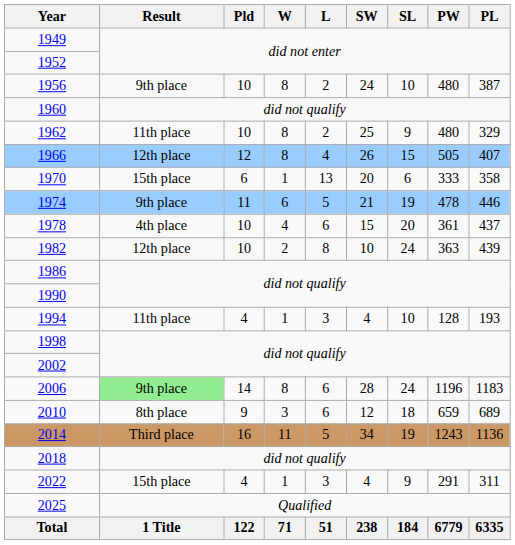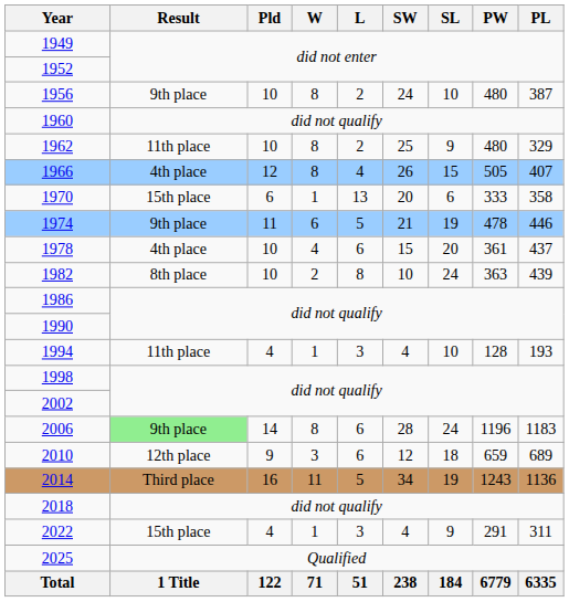 <table class="wikitable" style="text-align: center;font-size:90%;">
 <tr>
 <th width=90>Year</th>
 <th width=120>Result</th>
 <th width=35>Pld</th>
 <th width=35>W</th>
 <th width=35>L</th>
 <th width=35>SW</th>
 <th width=35>SL</th>
 <th width=35>PW</th>
 <th width=35>PL</th>
 </tr>
 <tr>
 <td> <a href='#'>1949</a></td>
 <td rowspan=2 colspan=8><em>did not enter</em></td>
 </tr>
 <tr>
 <td> <a href='#'>1952</a></td>
 </tr>
 <tr>
 <td> <a href='#'>1956</a></td>
 <td>9th place</td>
 <td>10</td>
 <td>8</td>
 <td>2</td>
 <td>24</td>
 <td>10</td>
 <td>480</td>
 <td>387</td>
 </tr>
 <tr>
 <td> <a href='#'>1960</a></td>
 <td colspan=8><em>did not qualify</em></td>
 </tr>
 <tr>
 <td> <a href='#'>1962</a></td>
 <td>11th place</td>
 <td>10</td>
 <td>8</td>
 <td>2</td>
 <td>25</td>
 <td>9</td>
 <td>480</td>
 <td>329</td>
 </tr>
 <tr bgcolor=9acdff>
 <td> <a href='#'>1966</a></td>
-<td>12th place</td>
+<td>4th place</td>
 <td>12</td>
 <td>8</td>
 <td>4</td>
 <td>26</td>
 <td>15</td>
 <td>505</td>
 <td>407</td>
 </tr>
 <tr bgcolor=>
 <td> <a href='#'>1970</a></td>
 <td>15th place</td>
 <td>6</td>
 <td>1</td>
 <td>13</td>
 <td>20</td>
 <td>6</td>
 <td>333</td>
 <td>358</td>
 </tr>
 <tr bgcolor=9acdff>
 <td> <a href='#'>1974</a></td>
 <td>9th place</td>
 <td>11</td>
 <td>6</td>
 <td>5</td>
 <td>21</td>
 <td>19</td>
 <td>478</td>
 <td>446</td>
 </tr>
 <tr>
 <td> <a href='#'>1978</a></td>
 <td>4th place</td>
 <td>10</td>
 <td>4</td>
 <td>6</td>
 <td>15</td>
 <td>20</td>
 <td>361</td>
 <td>437</td>
 </tr>
 <tr>
 <td> <a href='#'>1982</a></td>
-<td>12th place</td>
+<td>8th place</td>
 <td>10</td>
 <td>2</td>
 <td>8</td>
 <td>10</td>
 <td>24</td>
 <td>363</td>
 <td>439</td>
 </tr>
 <tr>
 <td> <a href='#'>1986</a></td>
 <td rowspan=2 colspan=8><em>did not qualify</em></td>
 </tr>
 <tr>
 <td> <a href='#'>1990</a></td>
 </tr>
 <tr>
 <td> <a href='#'>1994</a></td>
 <td>11th place</td>
 <td>4</td>
 <td>1</td>
 <td>3</td>
 <td>4</td>
 <td>10</td>
 <td>128</td>
 <td>193</td>
 </tr>
 <tr>
 <td> <a href='#'>1998</a></td>
 <td rowspan=2 colspan=8><em>did not qualify</em></td>
 </tr>
 <tr>
 <td> <a href='#'>2002</a></td>
 </tr>
 <tr>
 <td> <a href='#'>2006</a></td>
 <td style="background: lightgreen;">9th place</td>
 <td>14</td>
 <td>8</td>
 <td>6</td>
 <td>28</td>
 <td>24</td>
 <td>1196</td>
 <td>1183</td>
 </tr>
 <tr>
 <td> <a href='#'>2010</a></td>
-<td>8th place</td>
+<td>12th place</td>
 <td>9</td>
 <td>3</td>
 <td>6</td>
 <td>12</td>
 <td>18</td>
 <td>659</td>
 <td>689</td>
 </tr>
 <tr bgcolor=cc9966>
 <td> <a href='#'>2014</a></td>
 <td>Third place</td>
 <td>16</td>
 <td>11</td>
 <td>5</td>
 <td>34</td>
 <td>19</td>
 <td>1243</td>
 <td>1136</td>
 </tr>
 <tr>
 <td>  <a href='#'>2018</a></td>
 <td colspan=8><em>did not qualify</em></td>
 </tr>
 <tr>
 <td>  <a href='#'>2022</a></td>
 <td>15th place</td>
 <td>4</td>
 <td>1</td>
 <td>3</td>
 <td>4</td>
 <td>9</td>
 <td>291</td>
 <td>311</td>
 </tr>
 <tr>
 <td> <a href='#'>2025</a></td>
 <td colspan=8><em>Qualified</em></td>
 </tr>
 <tr>
 <th>Total</th>
 <th>1 Title</th>
 <th>122</th>
 <th>71</th>
 <th>51</th>
 <th>238</th>
 <th>184</th>
 <th>6779</th>
 <th>6335</th>
 </tr>
 </table>
